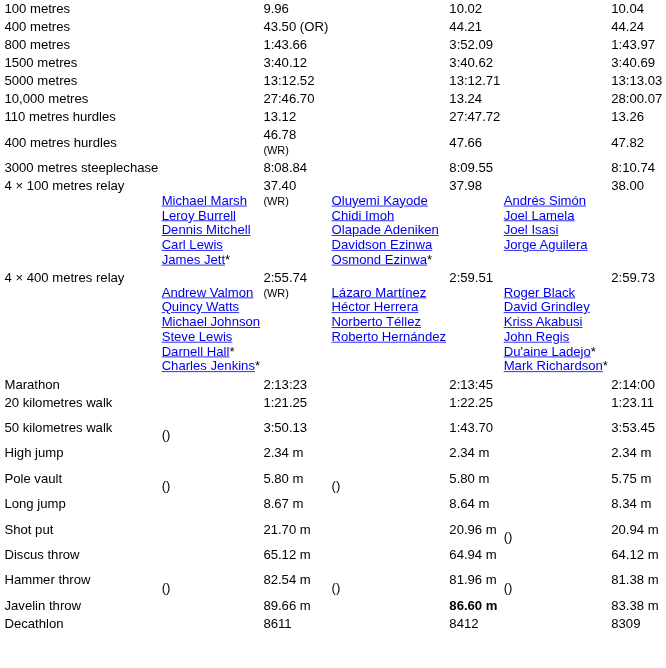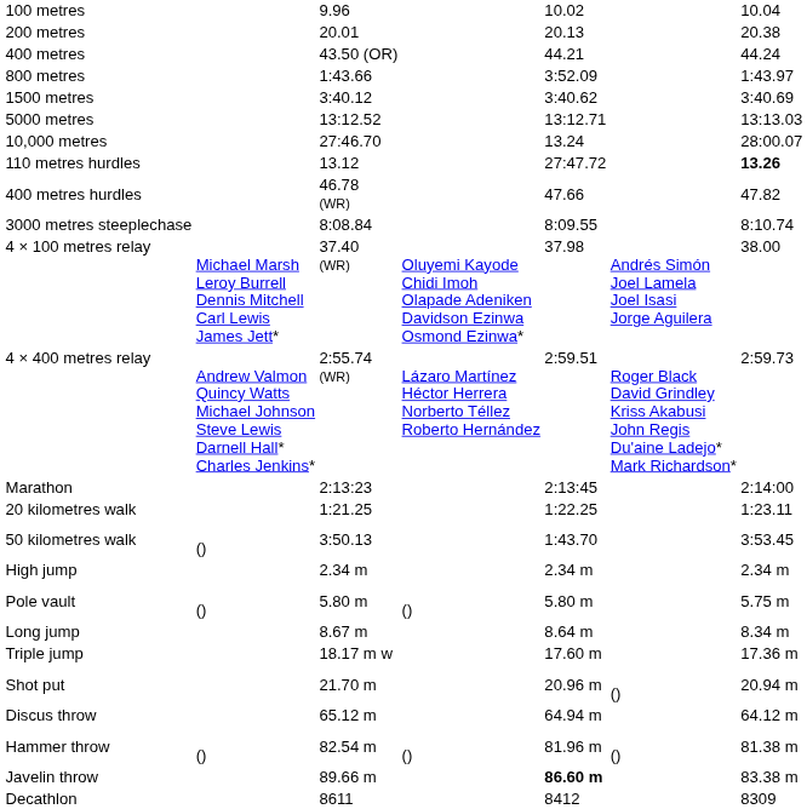 <table>
 <tr>
 <td>100 metres<br></td>
 <td></td>
 <td>9.96</td>
 <td></td>
 <td>10.02</td>
 <td></td>
 <td>10.04</td>
+</tr>
+<tr>
+<td>200 metres<br></td>
+<td></td>
+<td>20.01</td>
+<td></td>
+<td>20.13</td>
+<td></td>
+<td>20.38</td>
 </tr>
 <tr>
 <td>400 metres<br></td>
 <td></td>
 <td>43.50 (OR)</td>
 <td></td>
 <td>44.21</td>
 <td></td>
 <td>44.24</td>
 </tr>
 <tr>
 <td>800 metres<br></td>
 <td></td>
 <td>1:43.66</td>
 <td></td>
 <td>3:52.09</td>
 <td></td>
 <td>1:43.97</td>
 </tr>
 <tr>
 <td>1500 metres<br></td>
 <td></td>
 <td>3:40.12</td>
 <td></td>
 <td>3:40.62</td>
 <td></td>
 <td>3:40.69</td>
 </tr>
 <tr>
 <td>5000 metres<br></td>
 <td></td>
 <td>13:12.52</td>
 <td></td>
 <td>13:12.71</td>
 <td></td>
 <td>13:13.03</td>
 </tr>
 <tr>
 <td>10,000 metres<br></td>
 <td></td>
 <td>27:46.70</td>
 <td></td>
 <td>13.24</td>
 <td></td>
 <td>28:00.07</td>
 </tr>
 <tr>
 <td>110 metres hurdles<br></td>
 <td></td>
 <td>13.12</td>
 <td></td>
 <td>27:47.72</td>
 <td></td>
-<td>13.26</td>
+<td><strong>13.26</strong></td>
 </tr>
 <tr>
 <td>400 metres hurdles<br></td>
 <td></td>
 <td>46.78<br><small>(WR)</small></td>
 <td></td>
 <td>47.66</td>
 <td></td>
 <td>47.82</td>
 </tr>
 <tr>
 <td>3000 metres steeplechase<br></td>
 <td></td>
 <td>8:08.84</td>
 <td></td>
 <td>8:09.55</td>
 <td></td>
 <td>8:10.74</td>
 </tr>
 <tr valign="top">
 <td>4 × 100 metres relay<br></td>
 <td valign=top><br><a href='#'>Michael Marsh</a><br><a href='#'>Leroy Burrell</a><br><a href='#'>Dennis Mitchell</a><br><a href='#'>Carl Lewis</a><br><a href='#'>James Jett</a>*</td>
 <td>37.40<br><small>(WR)</small></td>
 <td valign=top><br><a href='#'>Oluyemi Kayode</a><br><a href='#'>Chidi Imoh</a><br><a href='#'>Olapade Adeniken</a><br><a href='#'>Davidson Ezinwa</a><br><a href='#'>Osmond Ezinwa</a>*</td>
 <td>37.98</td>
 <td valign=top><br><a href='#'>Andrés Simón</a><br><a href='#'>Joel Lamela</a><br><a href='#'>Joel Isasi</a><br><a href='#'>Jorge Aguilera</a></td>
 <td>38.00</td>
 </tr>
 <tr valign="top">
 <td>4 × 400 metres relay<br></td>
 <td valign=top><br><a href='#'>Andrew Valmon</a><br><a href='#'>Quincy Watts</a><br><a href='#'>Michael Johnson</a><br><a href='#'>Steve Lewis</a><br><a href='#'>Darnell Hall</a>*<br><a href='#'>Charles Jenkins</a>*</td>
 <td>2:55.74<br><small>(WR)</small></td>
 <td valign=top><br><a href='#'>Lázaro Martínez</a><br><a href='#'>Héctor Herrera</a><br><a href='#'>Norberto Téllez</a><br><a href='#'>Roberto Hernández</a></td>
 <td>2:59.51</td>
 <td valign=top><br><a href='#'>Roger Black</a><br><a href='#'>David Grindley</a><br><a href='#'>Kriss Akabusi</a><br><a href='#'>John Regis</a><br><a href='#'>Du'aine Ladejo</a>*<br><a href='#'>Mark Richardson</a>*</td>
 <td>2:59.73</td>
 </tr>
 <tr>
 <td>Marathon<br></td>
 <td></td>
 <td>2:13:23</td>
 <td></td>
 <td>2:13:45</td>
 <td></td>
 <td>2:14:00</td>
 </tr>
 <tr>
 <td>20 kilometres walk<br></td>
 <td></td>
 <td>1:21.25</td>
 <td></td>
 <td>1:22.25</td>
 <td></td>
 <td>1:23.11</td>
 </tr>
 <tr>
 <td>50 kilometres walk<br></td>
 <td><br>()</td>
 <td>3:50.13</td>
 <td></td>
 <td>1:43.70</td>
 <td></td>
 <td>3:53.45</td>
 </tr>
 <tr valign="top">
 <td rowspan=3>High jump<br></td>
 <td rowspan=3></td>
 <td rowspan=3>2.34 m</td>
 <td rowspan=3></td>
 <td rowspan=3>2.34 m</td>
 <td></td>
 <td rowspan=3>2.34 m</td>
 </tr>
 <tr>
 <td></td>
 </tr>
 <tr>
 <td></td>
 </tr>
 <tr>
 <td>Pole vault<br></td>
 <td><br>()</td>
 <td>5.80 m</td>
 <td><br>()</td>
 <td>5.80 m</td>
 <td></td>
 <td>5.75 m</td>
 </tr>
 <tr>
 <td>Long jump<br></td>
 <td></td>
 <td>8.67 m</td>
 <td></td>
 <td>8.64 m</td>
 <td></td>
 <td>8.34 m</td>
 </tr>
 <tr>
+<td>Triple jump<br></td>
+<td></td>
+<td>18.17 m w</td>
+<td></td>
+<td>17.60 m</td>
+<td></td>
+<td>17.36 m</td>
+</tr>
+<tr>
 <td>Shot put<br></td>
 <td></td>
 <td>21.70 m</td>
 <td></td>
 <td>20.96 m</td>
 <td><br>()</td>
 <td>20.94 m</td>
 </tr>
 <tr>
 <td>Discus throw<br></td>
 <td></td>
 <td>65.12 m</td>
 <td></td>
 <td>64.94 m</td>
 <td></td>
 <td>64.12 m</td>
 </tr>
 <tr>
 <td>Hammer throw<br></td>
 <td><br>()</td>
 <td>82.54 m</td>
 <td><br>()</td>
 <td>81.96 m</td>
 <td><br>()</td>
 <td>81.38 m</td>
 </tr>
 <tr>
 <td>Javelin throw<br></td>
 <td></td>
 <td>89.66 m</td>
 <td></td>
 <td><strong>86.60 m</strong></td>
 <td></td>
 <td>83.38 m</td>
 </tr>
 <tr>
 <td>Decathlon<br></td>
 <td></td>
 <td>8611</td>
 <td></td>
 <td>8412</td>
 <td></td>
 <td>8309</td>
 </tr>
 </table>
